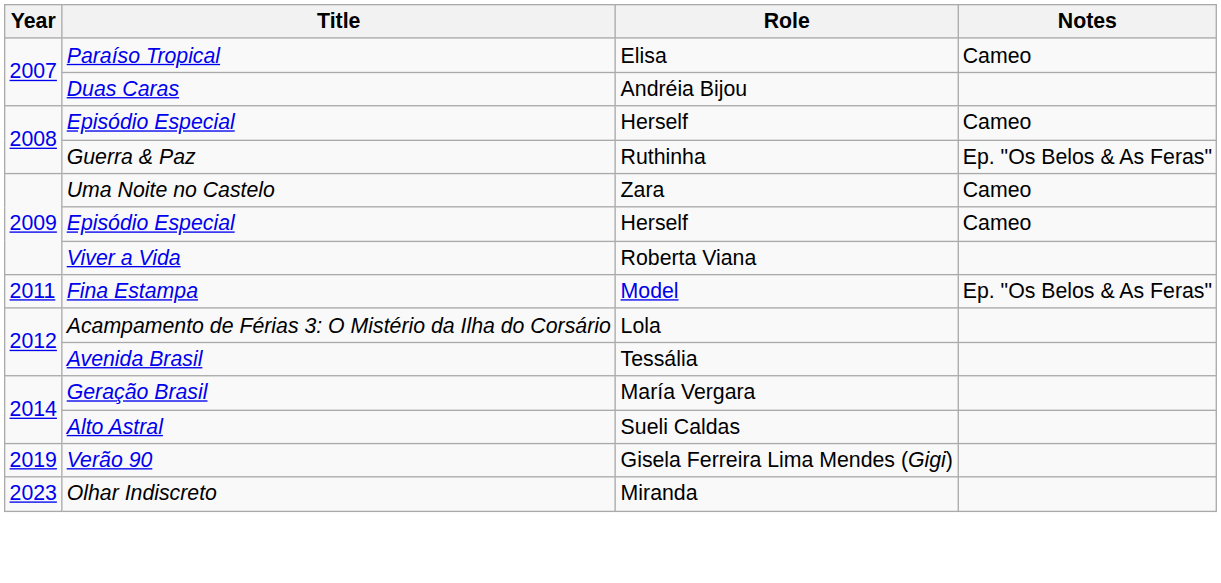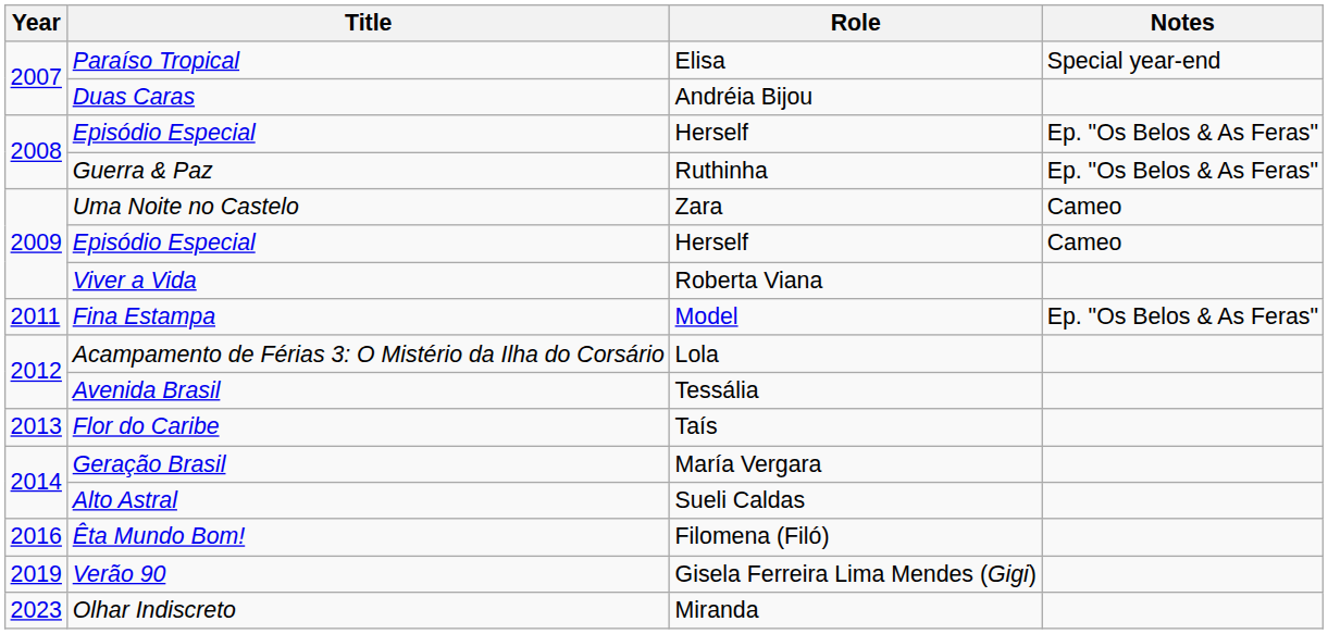 <table class="wikitable">
 <tr>
 <th>Year</th>
 <th>Title</th>
 <th>Role</th>
 <th>Notes</th>
 </tr>
 <tr>
 <td rowspan="2"><a href='#'>2007</a></td>
 <td><em><a href='#'>Paraíso Tropical</a></em></td>
 <td>Elisa</td>
-<td>Cameo</td>
+<td>Special year-end</td>
 </tr>
 <tr>
 <td><em><a href='#'>Duas Caras</a></em></td>
 <td>Andréia Bijou</td>
 <td></td>
 </tr>
 <tr>
 <td rowspan="2"><a href='#'>2008</a></td>
 <td><em><a href='#'>Episódio Especial</a></em></td>
 <td>Herself</td>
-<td>Cameo</td>
+<td>Ep. "Os Belos & As Feras"</td>
 </tr>
 <tr>
 <td><em>Guerra & Paz</em></td>
 <td>Ruthinha</td>
 <td>Ep. "Os Belos & As Feras"</td>
 </tr>
 <tr>
 <td rowspan="3"><a href='#'>2009</a></td>
 <td><em>Uma Noite no Castelo</em></td>
 <td>Zara</td>
 <td>Cameo</td>
 </tr>
 <tr>
 <td><em><a href='#'>Episódio Especial</a></em></td>
 <td>Herself</td>
 <td>Cameo</td>
 </tr>
 <tr>
 <td><em><a href='#'>Viver a Vida</a></em></td>
 <td>Roberta Viana</td>
 <td></td>
 </tr>
 <tr>
 <td><a href='#'>2011</a></td>
 <td><em><a href='#'>Fina Estampa</a></em></td>
 <td><a href='#'>Model</a></td>
 <td>Ep. "Os Belos & As Feras"</td>
 </tr>
 <tr>
 <td rowspan="2"><a href='#'>2012</a></td>
 <td><em>Acampamento de Férias 3: O Mistério da Ilha do Corsário</em></td>
 <td>Lola</td>
 <td></td>
 </tr>
 <tr>
 <td><em><a href='#'>Avenida Brasil</a></em></td>
 <td>Tessália</td>
 <td></td>
 </tr>
 <tr>
+<td><a href='#'>2013</a></td>
+<td><em><a href='#'>Flor do Caribe</a></em></td>
+<td>Taís</td>
+<td></td>
+</tr>
+<tr>
 <td rowspan="2"><a href='#'>2014</a></td>
 <td><em><a href='#'>Geração Brasil</a></em></td>
 <td>María Vergara</td>
 <td></td>
 </tr>
 <tr>
 <td><em><a href='#'>Alto Astral</a></em></td>
 <td>Sueli Caldas</td>
+<td></td>
+</tr>
+<tr>
+<td><a href='#'>2016</a></td>
+<td><em><a href='#'>Êta Mundo Bom!</a></em></td>
+<td>Filomena (Filó)</td>
 <td></td>
 </tr>
 <tr>
 <td><a href='#'>2019</a></td>
 <td><em><a href='#'>Verão 90</a></em></td>
 <td>Gisela Ferreira Lima Mendes (<em>Gigi</em>)</td>
 <td></td>
 </tr>
 <tr>
 <td><a href='#'>2023</a></td>
 <td><em>Olhar Indiscreto</em></td>
 <td>Miranda</td>
 <td></td>
 </tr>
 </table>
